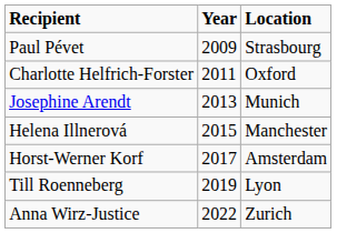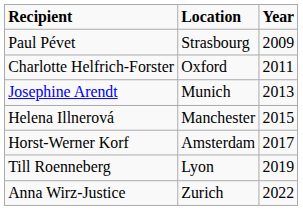 <table class="wikitable">
 <tr>
 <td><strong>Recipient</strong></td>
+<td><strong>Location</strong></td>
 <td><strong>Year</strong></td>
-<td><strong>Location</strong></td>
 </tr>
 <tr>
 <td>Paul Pévet</td>
+<td>Strasbourg</td>
 <td>2009</td>
-<td>Strasbourg</td>
 </tr>
 <tr>
 <td>Charlotte Helfrich-Forster</td>
+<td>Oxford</td>
 <td>2011</td>
-<td>Oxford</td>
 </tr>
 <tr>
 <td><a href='#'>Josephine Arendt</a></td>
+<td>Munich</td>
 <td>2013</td>
-<td>Munich</td>
 </tr>
 <tr>
 <td>Helena Illnerová</td>
+<td>Manchester</td>
 <td>2015</td>
-<td>Manchester</td>
 </tr>
 <tr>
 <td>Horst-Werner Korf</td>
+<td>Amsterdam</td>
 <td>2017</td>
-<td>Amsterdam</td>
 </tr>
 <tr>
 <td>Till Roenneberg</td>
+<td>Lyon</td>
 <td>2019</td>
-<td>Lyon</td>
 </tr>
 <tr>
 <td>Anna Wirz-Justice</td>
+<td>Zurich</td>
 <td>2022</td>
-<td>Zurich</td>
 </tr>
 </table>
